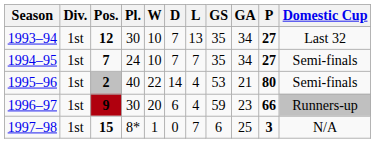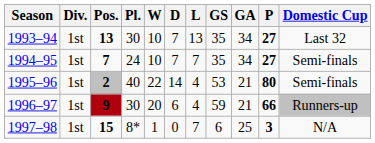 <table class="wikitable">
 <tr>
 <th>Season</th>
 <th>Div.</th>
 <th>Pos.</th>
 <th>Pl.</th>
 <th>W</th>
 <th>D</th>
 <th>L</th>
 <th>GS</th>
 <th>GA</th>
 <th>P</th>
 <th><a href='#'>Domestic Cup</a></th>
 </tr>
 <tr>
 <td align=center><a href='#'>1993–94</a></td>
 <td align=center>1st</td>
-<td align=center><strong>12</strong></td>
+<td align=center><strong>13</strong></td>
 <td align=center>30</td>
 <td align=center>10</td>
 <td align=center>7</td>
 <td align=center>13</td>
 <td align=center>35</td>
 <td align=center>34</td>
 <td align=center><strong>27</strong></td>
 <td align=center>Last 32</td>
 </tr>
 <tr>
 <td align=center><a href='#'>1994–95</a></td>
 <td align=center>1st</td>
 <td align=center><strong>7</strong></td>
 <td align=center>24</td>
 <td align=center>10</td>
 <td align=center>7</td>
 <td align=center>7</td>
 <td align=center>35</td>
 <td align=center>34</td>
 <td align=center><strong>27</strong></td>
 <td align=center>Semi-finals</td>
 </tr>
 <tr>
 <td align=center><a href='#'>1995–96</a></td>
 <td align=center>1st</td>
 <td align=center bgcolor=silver><strong>2</strong></td>
 <td align=center>40</td>
 <td align=center>22</td>
 <td align=center>14</td>
 <td align=center>4</td>
 <td align=center>53</td>
 <td align=center>21</td>
 <td align=center><strong>80</strong></td>
 <td align=center>Semi-finals</td>
 </tr>
 <tr>
 <td align=center><a href='#'>1996–97</a></td>
 <td align=center>1st</td>
 <td align=center bgcolor=bronze><strong>9</strong></td>
 <td align=center>30</td>
 <td align=center>20</td>
 <td align=center>6</td>
 <td align=center>4</td>
 <td align=center>59</td>
-<td align=center>23</td>
+<td align=center>21</td>
 <td align=center><strong>66</strong></td>
 <td align=center bgcolor=silver>Runners-up</td>
 </tr>
 <tr>
 <td align=center><a href='#'>1997–98</a></td>
 <td align=center>1st</td>
 <td align=center><strong>15</strong></td>
 <td align=center>8*</td>
 <td align=center>1</td>
 <td align=center>0</td>
 <td align=center>7</td>
 <td align=center>6</td>
 <td align=center>25</td>
 <td align=center><strong>3</strong></td>
 <td align=center>N/A</td>
 </tr>
 </table>
